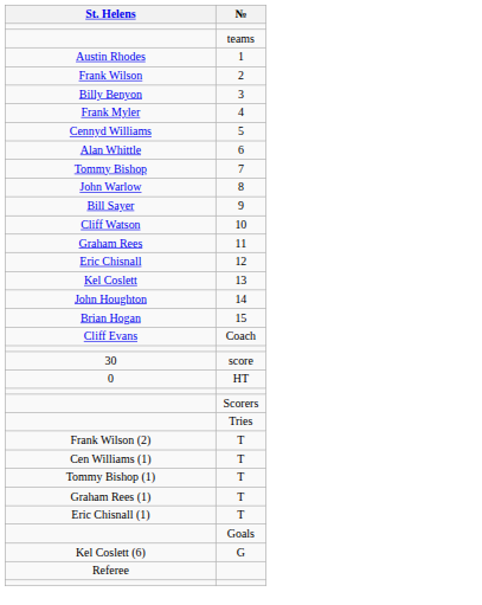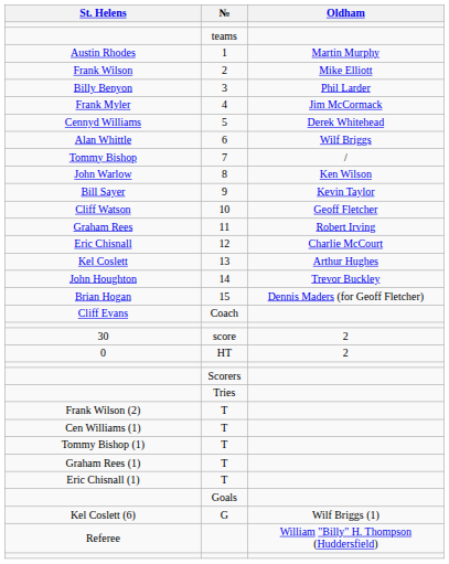 <table class="wikitable" style="text-align:center;">
 <tr>
 <th width=280 abbr="St Helens"><a href='#'>St. Helens</a></th>
 <th width=60 abbr="Number">№</th>
+<th width=280 abbr="Warrington"><a href='#'>Oldham</a></th>
 </tr>
 <tr>
+<td></td>
 <td></td>
 <td></td>
 </tr>
 <tr>
 <td></td>
 <td>teams</td>
+<td></td>
 </tr>
 <tr>
 <td><a href='#'>Austin Rhodes</a></td>
 <td>1</td>
+<td><a href='#'>Martin Murphy</a></td>
 </tr>
 <tr>
 <td><a href='#'>Frank Wilson</a></td>
 <td>2</td>
+<td><a href='#'>Mike Elliott</a></td>
 </tr>
 <tr>
 <td><a href='#'>Billy Benyon</a></td>
 <td>3</td>
+<td><a href='#'>Phil Larder</a></td>
 </tr>
 <tr>
 <td><a href='#'>Frank Myler</a></td>
 <td>4</td>
+<td><a href='#'>Jim McCormack</a></td>
 </tr>
 <tr>
 <td><a href='#'>Cen</a><a href='#'>nyd Williams</a></td>
 <td>5</td>
+<td><a href='#'>Derek Whitehead</a></td>
 </tr>
 <tr>
 <td><a href='#'>Alan Whittle</a></td>
 <td>6</td>
+<td><a href='#'>Wilf Briggs</a></td>
 </tr>
 <tr>
 <td><a href='#'>Tommy Bishop</a></td>
 <td>7</td>
+<td> /</td>
 </tr>
 <tr>
 <td><a href='#'>John Warlow</a></td>
 <td>8</td>
+<td><a href='#'>Ken Wilson</a></td>
 </tr>
 <tr>
 <td><a href='#'>Bill Sayer</a></td>
 <td>9</td>
+<td><a href='#'>Kevin Taylor</a></td>
 </tr>
 <tr>
 <td><a href='#'>Cliff Watson</a></td>
 <td>10</td>
+<td><a href='#'>Geoff Fletcher</a></td>
 </tr>
 <tr>
 <td><a href='#'>Graham Rees</a></td>
 <td>11</td>
+<td><a href='#'>Robert Irving</a></td>
 </tr>
 <tr>
 <td><a href='#'>Eric Chisnall</a></td>
 <td>12</td>
+<td><a href='#'>Charlie McCourt</a></td>
 </tr>
 <tr>
 <td><a href='#'>Kel Coslett</a></td>
 <td>13</td>
+<td><a href='#'>Arthur Hughes</a></td>
 </tr>
 <tr>
 <td><a href='#'>John Houghton</a></td>
 <td>14</td>
+<td><a href='#'>Trevor Buckley</a></td>
 </tr>
 <tr>
 <td><a href='#'>Brian Hogan</a></td>
 <td>15</td>
+<td><a href='#'>Dennis Maders</a> (for Geoff Fletcher)</td>
 </tr>
 <tr>
 <td><a href='#'>Cliff Evans</a></td>
 <td>Coach</td>
+<td></td>
 </tr>
 <tr>
+<td></td>
 <td></td>
 <td></td>
 </tr>
 <tr>
 <td>30</td>
 <td>score</td>
+<td>2</td>
 </tr>
 <tr>
 <td>0</td>
 <td>HT</td>
+<td>2</td>
 </tr>
 <tr>
+<td></td>
 <td></td>
 <td></td>
 </tr>
 <tr>
 <td></td>
 <td>Scorers</td>
+<td></td>
 </tr>
 <tr>
 <td></td>
 <td>Tries</td>
+<td></td>
 </tr>
 <tr>
 <td>Frank Wilson (2)</td>
 <td>T</td>
+<td></td>
 </tr>
 <tr>
 <td>Cen Williams (1)</td>
 <td>T</td>
+<td></td>
 </tr>
 <tr>
 <td>Tommy Bishop (1)</td>
 <td>T</td>
+<td></td>
 </tr>
 <tr>
 <td>Graham Rees (1)</td>
 <td>T</td>
+<td></td>
 </tr>
 <tr>
 <td>Eric Chisnall (1)</td>
 <td>T</td>
+<td></td>
 </tr>
 <tr>
 <td></td>
 <td>Goals</td>
+<td></td>
 </tr>
 <tr>
 <td>Kel Coslett (6)</td>
 <td>G</td>
+<td>Wilf Briggs (1)</td>
 </tr>
 <tr>
 <td>Referee</td>
 <td></td>
+<td><a href='#'>William</a> <a href='#'>"Billy" H. Thompson</a> (<a href='#'>Huddersfield</a>)</td>
 </tr>
 <tr>
 <td></td>
 <td></td>
+<td></td>
 </tr>
 </table>
